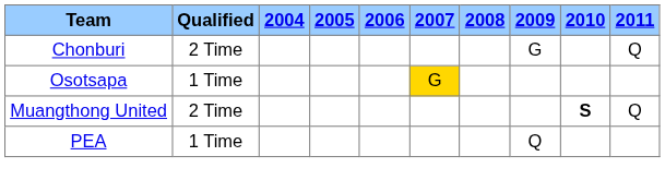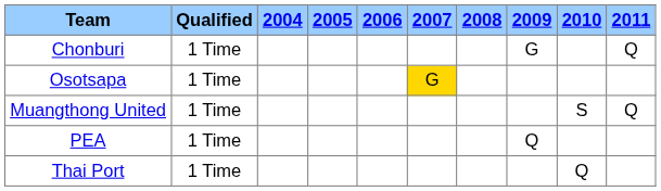 <table border="1" cellpadding="4" cellspacing="0" style="text-align:center; border-collapse:collapse;">
 <tr style="background:#99CCFF;">
 <th>Team</th>
 <th>Qualified</th>
 <th><a href='#'>2004</a></th>
 <th><a href='#'>2005</a></th>
 <th><a href='#'>2006</a></th>
 <th><a href='#'>2007</a></th>
 <th><a href='#'>2008</a></th>
 <th><a href='#'>2009</a></th>
 <th><a href='#'>2010</a></th>
 <th><a href='#'>2011</a></th>
 </tr>
 <tr style="">
 <td><a href='#'>Chonburi</a></td>
-<td>2 Time</td>
+<td>1 Time</td>
 <td></td>
 <td></td>
 <td></td>
 <td></td>
 <td></td>
 <td>G</td>
 <td></td>
 <td>Q</td>
 </tr>
 <tr style="">
 <td><a href='#'>Osotsapa</a></td>
 <td>1 Time</td>
 <td></td>
 <td></td>
 <td></td>
 <td style="background: gold;">G</td>
 <td></td>
 <td></td>
 <td></td>
 <td></td>
 </tr>
 <tr style="">
 <td><a href='#'>Muangthong United</a></td>
-<td>2 Time</td>
+<td>1 Time</td>
 <td></td>
 <td></td>
 <td></td>
 <td></td>
 <td></td>
 <td></td>
-<td><strong>S</strong></td>
+<td>S</td>
 <td>Q</td>
 </tr>
 <tr style="">
 <td><a href='#'>PEA</a></td>
 <td>1 Time</td>
 <td></td>
 <td></td>
 <td></td>
 <td></td>
 <td></td>
 <td>Q</td>
 <td></td>
 <td></td>
 </tr>
+<tr style="">
+<td><a href='#'>Thai Port</a></td>
+<td>1 Time</td>
+<td></td>
+<td></td>
+<td></td>
+<td></td>
+<td></td>
+<td></td>
+<td>Q</td>
+<td></td>
+</tr>
 </table>
